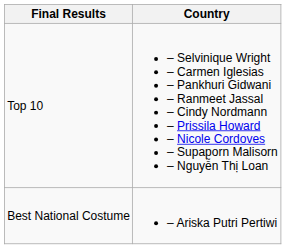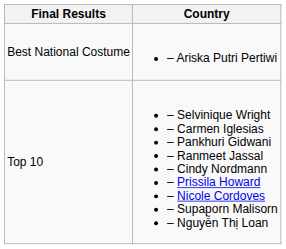 <table class="wikitable sortable" style="font-size: 95%;">
 <tr>
 <th>Final Results</th>
 <th>Country</th>
 </tr>
 <tr>
+<td>Best National Costume</td>
+<td><br><ul><li> – Ariska Putri Pertiwi</li></ul></td>
+</tr>
+<tr>
 <td>Top 10</td>
 <td><br><ul><li> – Selvinique Wright</li><li> – Carmen Iglesias</li><li> – Pankhuri Gidwani</li><li> – Ranmeet Jassal</li><li> –  Cindy Nordmann</li><li> – <a href='#'>Prissila Howard</a></li><li> – <a href='#'>Nicole Cordoves</a></li><li> – Supaporn Malisorn</li><li> – Nguyễn Thị Loan</li></ul></td>
 </tr>
-<tr>
-<td>Best National Costume</td>
-<td><br><ul><li> – Ariska Putri Pertiwi</li></ul></td>
-</tr>
 </table>
